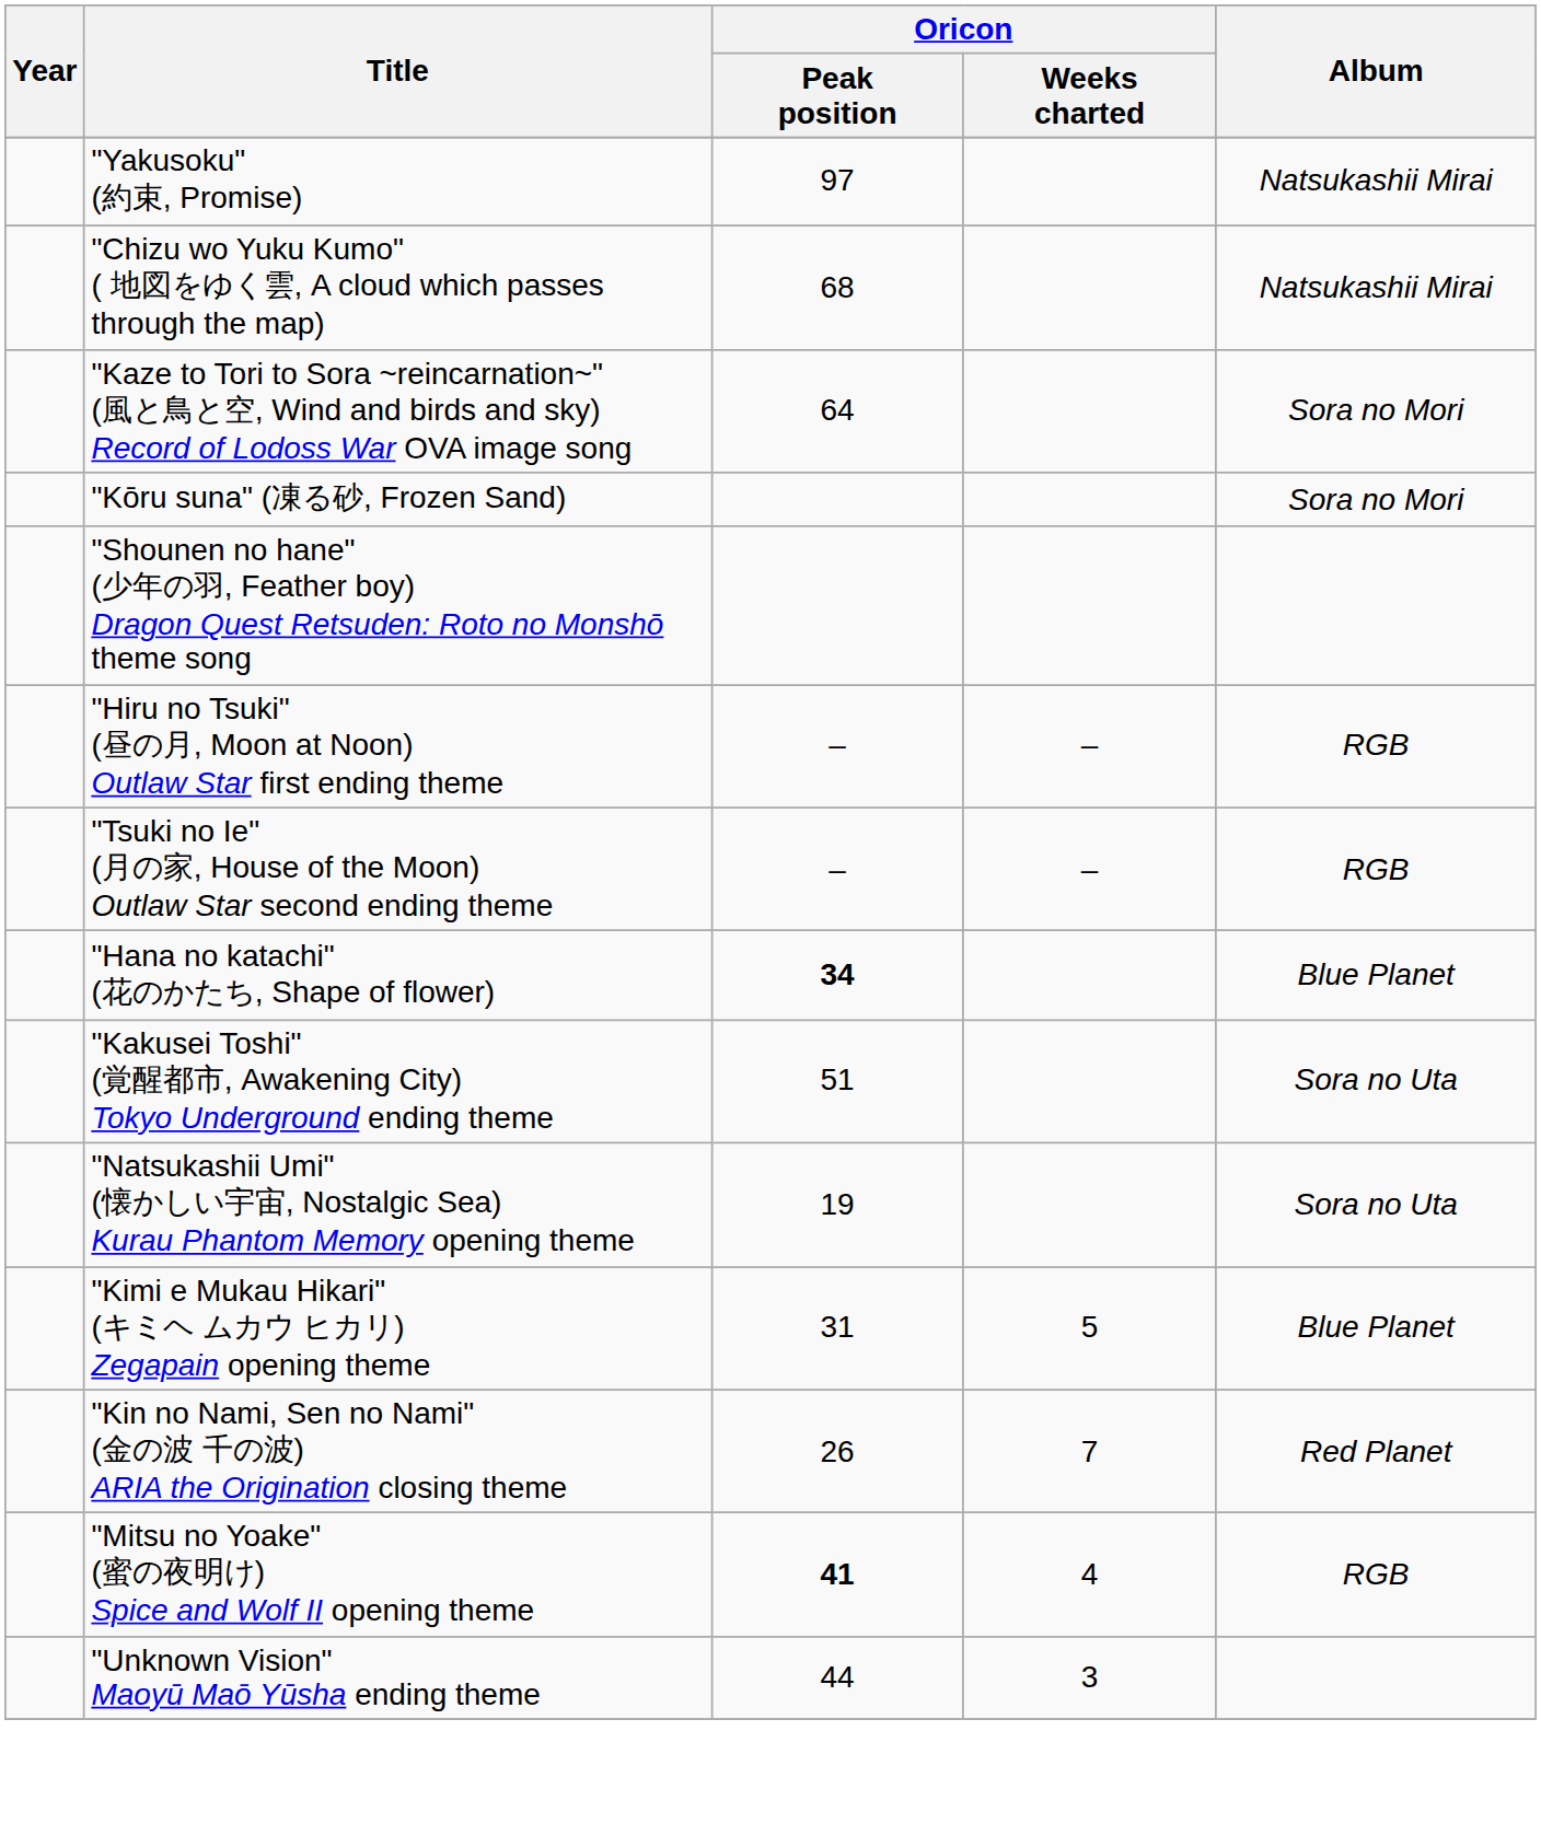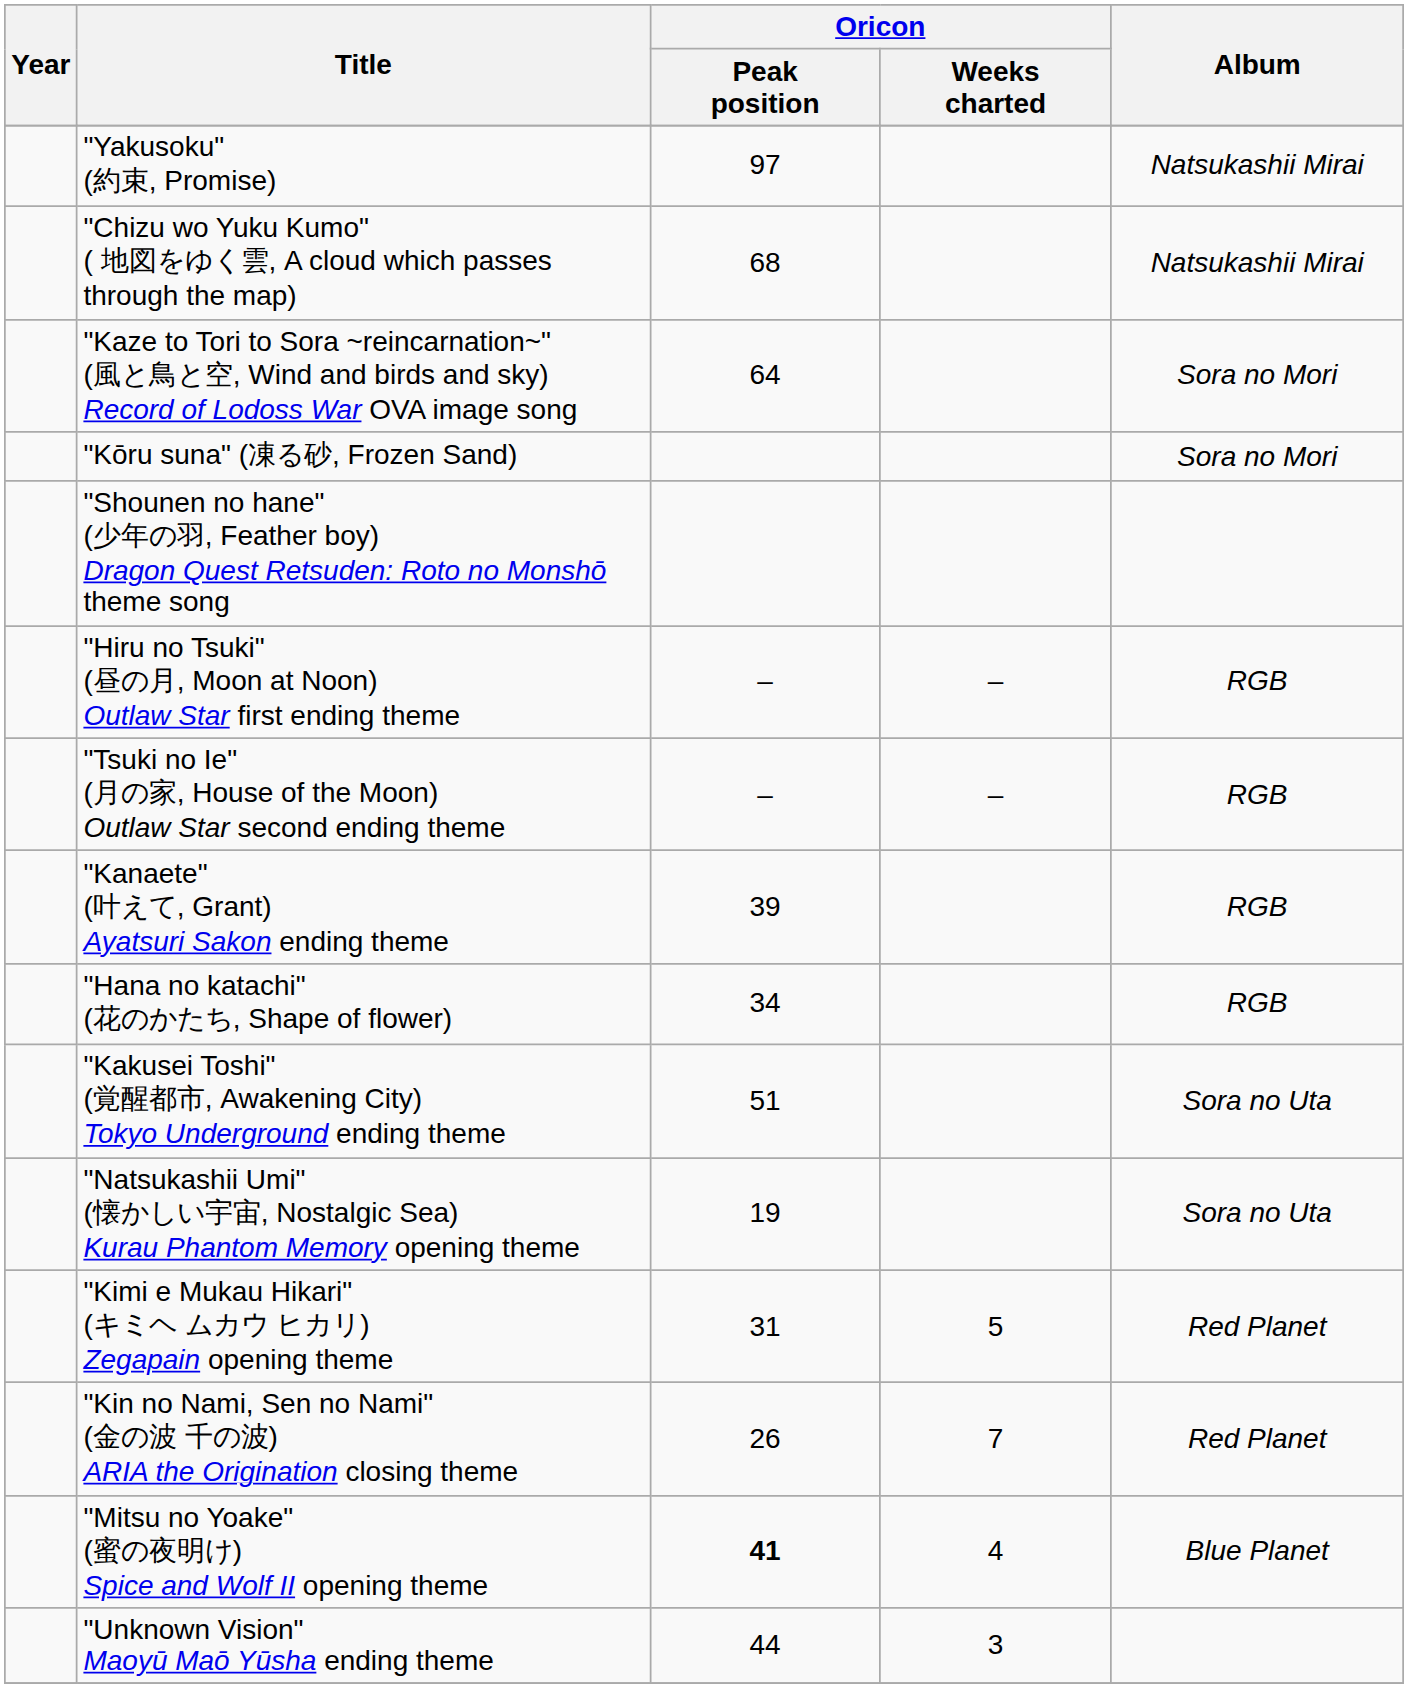 <table class="wikitable plainrowheaders" style="text-align:center">
 <tr>
 <th rowspan=2; style="width:2em;">Year</th>
 <th rowspan=2; style="width:20em;">Title</th>
 <th colspan=2; style="width:16em;"><a href='#'>Oricon</a><br></th>
 <th rowspan=2; style="width:10em;">Album</th>
 </tr>
 <tr>
 <th style="width:6em;">Peak<br>position</th>
 <th style="width:6em;">Weeks<br> charted</th>
 </tr>
 <tr>
 </tr>
 <tr>
 </tr>
 <tr>
 <td></td>
 <td align=left>"Yakusoku"<br>(約束, Promise)</td>
 <td>97</td>
 <td> </td>
 <td><em>Natsukashii Mirai</em></td>
 </tr>
 <tr>
 <td></td>
 <td align=left>"Chizu wo Yuku Kumo"<br>( 地図をゆく雲, A cloud which passes through the map)</td>
 <td>68</td>
 <td> </td>
 <td><em>Natsukashii Mirai</em></td>
 </tr>
 <tr>
 <td></td>
 <td align=left>"Kaze to Tori to Sora ~reincarnation~"<br>(風と鳥と空, Wind and birds and sky)<br><em><a href='#'>Record of Lodoss War</a></em> OVA image song</td>
 <td>64</td>
 <td> </td>
 <td><em>Sora no Mori</em></td>
 </tr>
 <tr>
 <td></td>
 <td align=left>"Kōru suna" (凍る砂, Frozen Sand)</td>
 <td> </td>
 <td> </td>
 <td><em>Sora no Mori</em></td>
 </tr>
 <tr>
 <td></td>
 <td align=left>"Shounen no hane"<br>(少年の羽, Feather boy)<br><em><a href='#'>Dragon Quest Retsuden: Roto no Monshō</a></em> theme song</td>
 <td> </td>
 <td> </td>
 <td> </td>
 </tr>
 <tr>
 <td></td>
 <td align=left>"Hiru no Tsuki"<br>(昼の月, Moon at Noon)<br><em><a href='#'>Outlaw Star</a></em> first ending theme</td>
 <td>–</td>
 <td>–</td>
 <td><em>RGB</em></td>
 </tr>
 <tr>
 <td></td>
 <td align=left>"Tsuki no Ie"<br>(月の家, House of the Moon)<br><em>Outlaw Star</em> second ending theme</td>
 <td>–</td>
 <td>–</td>
 <td><em>RGB</em></td>
 </tr>
 <tr>
 <td></td>
+<td align=left>"Kanaete"<br>(叶えて, Grant)<br><em><a href='#'>Ayatsuri Sakon</a></em> ending theme</td>
+<td>39</td>
+<td> </td>
+<td><em>RGB</em></td>
+</tr>
+<tr>
+<td></td>
 <td align=left>"Hana no katachi"<br>(花のかたち, Shape of flower)</td>
-<td><strong>34</strong></td>
+<td>34</td>
 <td> </td>
-<td><em>Blue Planet</em></td>
+<td><em>RGB</em></td>
 </tr>
 <tr>
 <td></td>
 <td align=left>"Kakusei Toshi"<br>(覚醒都市, Awakening City)<br><em><a href='#'>Tokyo Underground</a></em> ending theme</td>
 <td>51</td>
 <td> </td>
 <td><em>Sora no Uta</em></td>
 </tr>
 <tr>
 <td></td>
 <td align=left>"Natsukashii Umi"<br>(懐かしい宇宙, Nostalgic Sea)<br><em><a href='#'>Kurau Phantom Memory</a></em> opening theme</td>
 <td>19</td>
 <td> </td>
 <td><em>Sora no Uta</em></td>
 </tr>
 <tr>
 <td></td>
 <td align=left>"Kimi e Mukau Hikari"<br>(キミヘ ムカウ ヒカリ)<br><em><a href='#'>Zegapain</a></em> opening theme</td>
 <td>31</td>
 <td>5</td>
-<td><em>Blue Planet</em></td>
+<td><em>Red Planet</em></td>
 </tr>
 <tr>
 <td></td>
 <td align=left>"Kin no Nami, Sen no Nami"<br>(金の波 千の波)<br> <em><a href='#'>ARIA the Origination</a></em> closing theme</td>
 <td>26</td>
 <td>7</td>
 <td><em>Red Planet</em></td>
 </tr>
 <tr>
 <td></td>
 <td align=left>"Mitsu no Yoake"<br>(蜜の夜明け)<br><em><a href='#'>Spice and Wolf II</a></em> opening theme</td>
 <td><strong>41</strong></td>
 <td>4</td>
-<td><em>RGB</em></td>
+<td><em>Blue Planet</em></td>
 </tr>
 <tr>
 <td></td>
 <td align=left>"Unknown Vision"<br><em><a href='#'>Maoyū Maō Yūsha</a></em> ending theme</td>
 <td>44</td>
 <td>3</td>
 <td> </td>
 </tr>
 <tr>
 </tr>
 </table>
